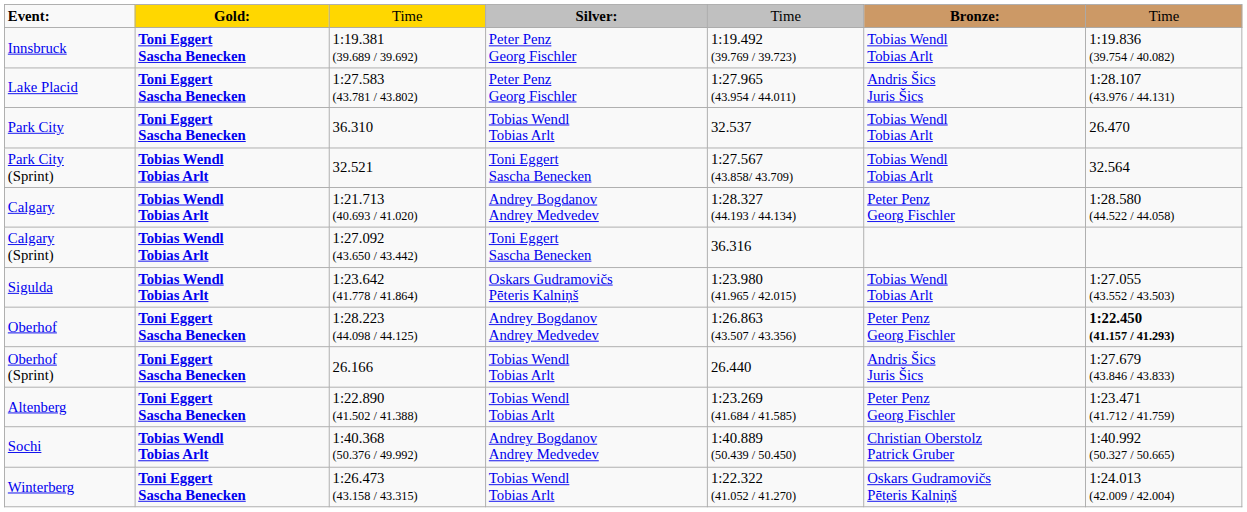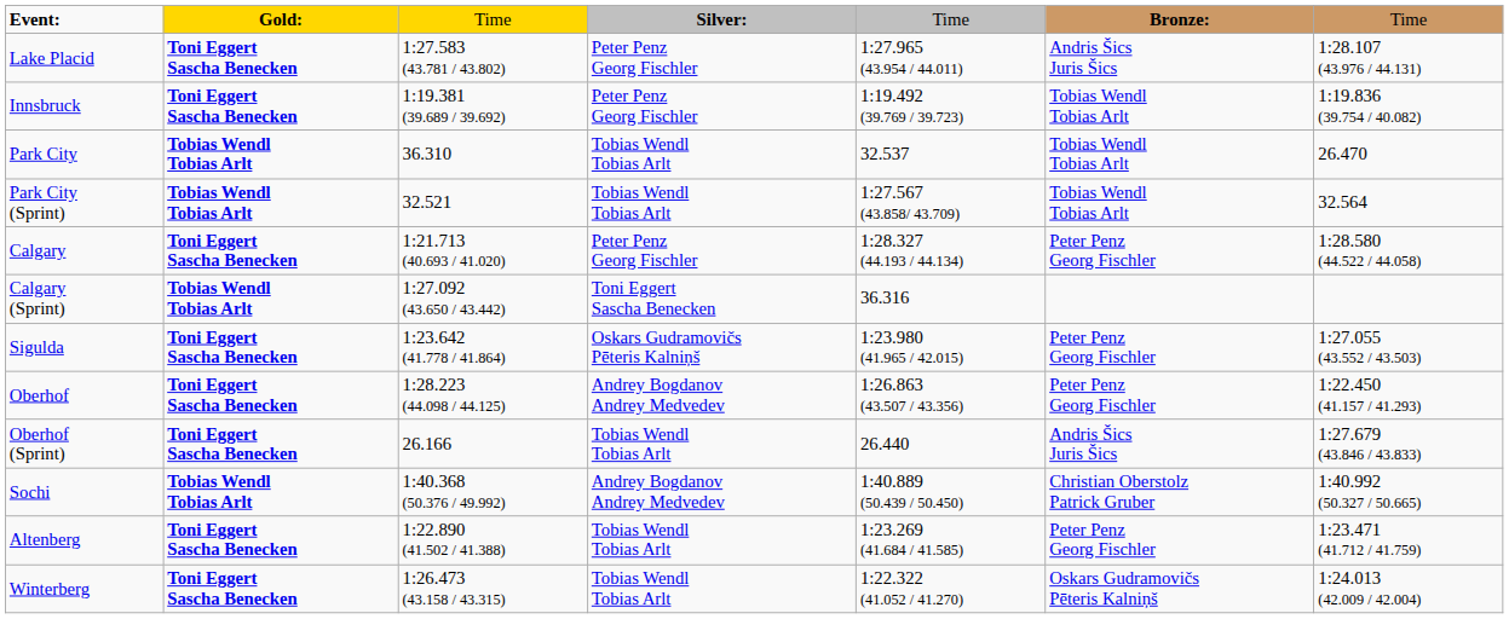 <table class="wikitable" style="width:85%;">
 <tr>
 <td><strong>Event:</strong></td>
 <td !  style="text-align:center; background:gold;"><strong>Gold:</strong></td>
 <td !  style="text-align:center; background:gold;">Time</td>
 <td !  style="text-align:center; background:silver;"><strong>Silver:</strong></td>
 <td !  style="text-align:center; background:silver;">Time</td>
 <td !  style="text-align:center; background:#c96;"><strong>Bronze:</strong></td>
 <td !  style="text-align:center; background:#c96;">Time</td>
 </tr>
 <tr>
+<td><a href='#'>Lake Placid</a></td>
+<td><strong><a href='#'>Toni Eggert</a><br><a href='#'>Sascha Benecken</a></strong><br><small></small></td>
+<td>1:27.583<br><small>(43.781 / 43.802)</small></td>
+<td><a href='#'>Peter Penz</a><br><a href='#'>Georg Fischler</a><br><small></small></td>
+<td>1:27.965<br><small>(43.954 / 44.011)</small></td>
+<td><a href='#'>Andris Šics</a><br><a href='#'>Juris Šics</a><br><small></small></td>
+<td>1:28.107<br><small>(43.976 / 44.131)</small></td>
+</tr>
+<tr>
 <td><a href='#'>Innsbruck</a></td>
 <td><strong><a href='#'>Toni Eggert</a><br><a href='#'>Sascha Benecken</a></strong><br><small></small></td>
 <td>1:19.381<br><small>(39.689 / 39.692)</small></td>
 <td><a href='#'>Peter Penz</a><br><a href='#'>Georg Fischler</a><br><small></small></td>
 <td>1:19.492<br><small>(39.769 / 39.723)</small></td>
 <td><a href='#'>Tobias Wendl</a><br><a href='#'>Tobias Arlt</a><br><small></small></td>
 <td>1:19.836<br><small>(39.754 / 40.082)</small></td>
 </tr>
 <tr>
-<td><a href='#'>Lake Placid</a></td>
-<td><strong><a href='#'>Toni Eggert</a><br><a href='#'>Sascha Benecken</a></strong><br><small></small></td>
-<td>1:27.583<br><small>(43.781 / 43.802)</small></td>
-<td><a href='#'>Peter Penz</a><br><a href='#'>Georg Fischler</a><br><small></small></td>
-<td>1:27.965<br><small>(43.954 / 44.011)</small></td>
-<td><a href='#'>Andris Šics</a><br><a href='#'>Juris Šics</a><br><small></small></td>
-<td>1:28.107<br><small>(43.976 / 44.131)</small></td>
-</tr>
-<tr>
 <td><a href='#'>Park City</a></td>
-<td><strong><a href='#'>Toni Eggert</a><br><a href='#'>Sascha Benecken</a></strong><br><small></small></td>
+<td><strong><a href='#'>Tobias Wendl</a><br><a href='#'>Tobias Arlt</a></strong><br><small></small></td>
 <td>36.310</td>
 <td><a href='#'>Tobias Wendl</a><br><a href='#'>Tobias Arlt</a><br><small></small></td>
 <td>32.537</td>
 <td><a href='#'>Tobias Wendl</a><br><a href='#'>Tobias Arlt</a><br><small></small></td>
 <td>26.470</td>
 </tr>
 <tr>
 <td><a href='#'>Park City</a><br>(Sprint)</td>
 <td><strong><a href='#'>Tobias Wendl</a><br><a href='#'>Tobias Arlt</a></strong><br><small></small></td>
 <td>32.521</td>
-<td><a href='#'>Toni Eggert</a><br><a href='#'>Sascha Benecken</a><br><small></small></td>
+<td><a href='#'>Tobias Wendl</a><br><a href='#'>Tobias Arlt</a><br><small></small></td>
 <td>1:27.567<br><small>(43.858/ 43.709)</small></td>
 <td><a href='#'>Tobias Wendl</a><br><a href='#'>Tobias Arlt</a><br><small></small></td>
 <td>32.564</td>
 </tr>
 <tr>
 <td><a href='#'>Calgary</a></td>
-<td><strong><a href='#'>Tobias Wendl</a><br><a href='#'>Tobias Arlt</a></strong><br><small></small></td>
+<td><strong><a href='#'>Toni Eggert</a><br><a href='#'>Sascha Benecken</a></strong><br><small></small></td>
 <td>1:21.713<br><small>(40.693 / 41.020)</small></td>
-<td><a href='#'>Andrey Bogdanov</a><br><a href='#'>Andrey Medvedev</a><br><small></small></td>
+<td><a href='#'>Peter Penz</a><br><a href='#'>Georg Fischler</a><br><small></small></td>
 <td>1:28.327<br><small>(44.193 / 44.134)</small></td>
 <td><a href='#'>Peter Penz</a><br><a href='#'>Georg Fischler</a><br><small></small></td>
 <td>1:28.580<br><small>(44.522 / 44.058)</small></td>
 </tr>
 <tr>
 <td><a href='#'>Calgary</a><br>(Sprint)</td>
 <td><strong><a href='#'>Tobias Wendl</a><br><a href='#'>Tobias Arlt</a></strong><br><small></small></td>
 <td>1:27.092<br><small>(43.650 / 43.442)</small></td>
 <td><a href='#'>Toni Eggert</a><br><a href='#'>Sascha Benecken</a><br><small></small></td>
 <td rowspan=1>36.316</td>
 <td></td>
 <td></td>
 </tr>
 <tr>
 <td><a href='#'>Sigulda</a></td>
-<td><strong><a href='#'>Tobias Wendl</a><br><a href='#'>Tobias Arlt</a></strong><br><small></small></td>
+<td><strong><a href='#'>Toni Eggert</a><br><a href='#'>Sascha Benecken</a></strong><br><small></small></td>
 <td>1:23.642<br><small>(41.778 / 41.864)</small></td>
 <td><a href='#'>Oskars Gudramovičs</a><br><a href='#'>Pēteris Kalniņš</a><br><small></small></td>
 <td>1:23.980<br><small>(41.965 / 42.015)</small></td>
-<td><a href='#'>Tobias Wendl</a><br><a href='#'>Tobias Arlt</a><br><small></small></td>
+<td><a href='#'>Peter Penz</a><br><a href='#'>Georg Fischler</a><br><small></small></td>
 <td>1:27.055<br><small>(43.552 / 43.503)</small></td>
 </tr>
 <tr>
 <td><a href='#'>Oberhof</a></td>
 <td><strong><a href='#'>Toni Eggert</a><br><a href='#'>Sascha Benecken</a></strong><br><small></small></td>
 <td>1:28.223<br><small>(44.098 / 44.125)</small></td>
 <td><a href='#'>Andrey Bogdanov</a><br><a href='#'>Andrey Medvedev</a><br><small></small></td>
 <td>1:26.863<br><small>(43.507 /  43.356)</small></td>
 <td><a href='#'>Peter Penz</a><br><a href='#'>Georg Fischler</a><br><small></small></td>
-<td><strong>1:22.450<br><small>(41.157 / 41.293)</small></strong></td>
+<td>1:22.450<br><small>(41.157 / 41.293)</small></td>
 </tr>
 <tr>
 <td><a href='#'>Oberhof</a><br>(Sprint)</td>
 <td><strong><a href='#'>Toni Eggert</a><br><a href='#'>Sascha Benecken</a></strong><br><small></small></td>
 <td>26.166</td>
 <td><a href='#'>Tobias Wendl</a><br><a href='#'>Tobias Arlt</a><br><small></small></td>
 <td>26.440</td>
 <td><a href='#'>Andris Šics</a><br><a href='#'>Juris Šics</a><br><small></small></td>
 <td>1:27.679<br><small>(43.846 / 43.833)</small></td>
 </tr>
 <tr>
+<td><a href='#'>Sochi</a></td>
+<td><strong><a href='#'>Tobias Wendl</a><br><a href='#'>Tobias Arlt</a></strong><br><small></small></td>
+<td>1:40.368<br><small>(50.376 / 49.992)</small></td>
+<td><a href='#'>Andrey Bogdanov</a><br><a href='#'>Andrey Medvedev</a><br><small></small></td>
+<td>1:40.889<br><small>(50.439 / 50.450)</small></td>
+<td><a href='#'>Christian Oberstolz</a><br><a href='#'>Patrick Gruber</a><br><small></small></td>
+<td>1:40.992<br><small>(50.327 / 50.665)</small></td>
+</tr>
+<tr>
 <td><a href='#'>Altenberg</a></td>
 <td><strong><a href='#'>Toni Eggert</a><br><a href='#'>Sascha Benecken</a></strong><br><small></small></td>
 <td>1:22.890<br><small>(41.502 / 41.388)</small></td>
 <td><a href='#'>Tobias Wendl</a><br><a href='#'>Tobias Arlt</a><br><small></small></td>
 <td>1:23.269<br><small>(41.684 /  41.585)</small></td>
 <td><a href='#'>Peter Penz</a><br><a href='#'>Georg Fischler</a><br><small></small></td>
 <td>1:23.471<br><small>(41.712 / 41.759)</small></td>
-</tr>
-<tr>
-<td><a href='#'>Sochi</a></td>
-<td><strong><a href='#'>Tobias Wendl</a><br><a href='#'>Tobias Arlt</a></strong><br><small></small></td>
-<td>1:40.368<br><small>(50.376 / 49.992)</small></td>
-<td><a href='#'>Andrey Bogdanov</a><br><a href='#'>Andrey Medvedev</a><br><small></small></td>
-<td>1:40.889<br><small>(50.439 / 50.450)</small></td>
-<td><a href='#'>Christian Oberstolz</a><br><a href='#'>Patrick Gruber</a><br><small></small></td>
-<td>1:40.992<br><small>(50.327 / 50.665)</small></td>
 </tr>
 <tr>
 <td><a href='#'>Winterberg</a></td>
 <td><strong><a href='#'>Toni Eggert</a><br><a href='#'>Sascha Benecken</a></strong><br><small></small></td>
 <td>1:26.473<br><small>(43.158 / 43.315)</small></td>
 <td><a href='#'>Tobias Wendl</a><br><a href='#'>Tobias Arlt</a><br><small></small></td>
 <td>1:22.322<br><small>(41.052 / 41.270)</small></td>
 <td><a href='#'>Oskars Gudramovičs</a><br><a href='#'>Pēteris Kalniņš</a><br><small></small></td>
 <td>1:24.013<br><small>(42.009 / 42.004)</small></td>
 </tr>
 </table>
